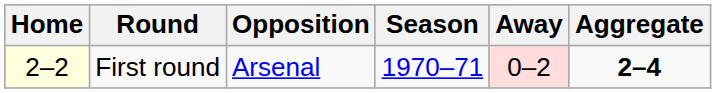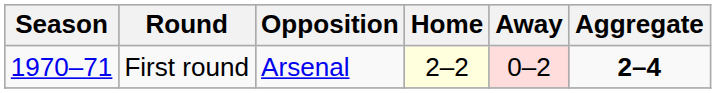 <table class="wikitable">
 <tr>
-<th>Home</th>
+<th>Season</th>
 <th>Round</th>
 <th>Opposition</th>
-<th>Season</th>
+<th>Home</th>
 <th>Away</th>
 <th>Aggregate</th>
 </tr>
 <tr>
-<td style="text-align:center; background:#ffd;">2–2</td>
+<td><a href='#'>1970–71</a></td>
 <td>First round</td>
 <td> <a href='#'>Arsenal</a></td>
-<td><a href='#'>1970–71</a></td>
+<td style="text-align:center; background:#ffd;">2–2</td>
 <td style="text-align:center; background:#fdd;">0–2</td>
 <td style="text-align:center;"><strong>2–4</strong></td>
 </tr>
 </table>
